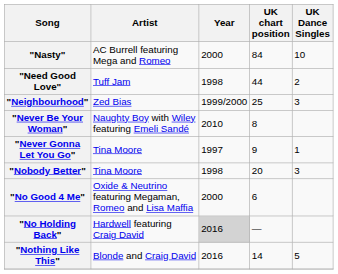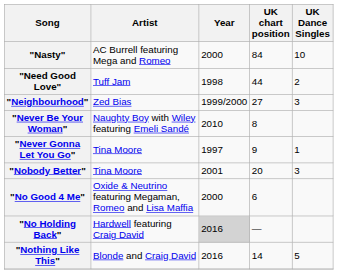 <table class="wikitable plainrowheaders">
 <tr>
 <th scope="col" style="width:100px;">Song</th>
 <th scope="col" style="width:170px;">Artist</th>
 <th scope="col" style="width:60px;">Year</th>
 <th scope="col" style="width:60px;">UK chart position</th>
 <th scope="col" style="width:60px;">UK Dance Singles</th>
 </tr>
 <tr>
 <th scope="row">"Nasty"</th>
 <td>AC Burrell featuring Mega and <a href='#'>Romeo</a></td>
 <td>2000</td>
 <td>84</td>
 <td>10</td>
 </tr>
 <tr>
 <th scope="row">"Need Good Love"</th>
 <td><a href='#'>Tuff Jam</a></td>
 <td>1998</td>
 <td>44</td>
 <td>2</td>
 </tr>
 <tr>
 <th scope="row">"<a href='#'>Neighbourhood</a>"</th>
 <td><a href='#'>Zed Bias</a></td>
 <td>1999/2000</td>
-<td>25</td>
+<td>27</td>
 <td>3</td>
 </tr>
 <tr>
 <th scope="row">"<a href='#'>Never Be Your Woman</a>"</th>
 <td><a href='#'>Naughty Boy</a> with <a href='#'>Wiley</a> featuring <a href='#'>Emeli Sandé</a></td>
 <td>2010</td>
 <td>8</td>
 <td></td>
 </tr>
 <tr>
 <th scope="row">"<a href='#'>Never Gonna Let You Go</a>"</th>
 <td><a href='#'>Tina Moore</a></td>
 <td>1997</td>
 <td>9</td>
 <td>1</td>
 </tr>
 <tr>
 <th scope="row">"<a href='#'>Nobody Better</a>"</th>
 <td><a href='#'>Tina Moore</a></td>
-<td>1998</td>
+<td>2001</td>
 <td>20</td>
 <td>3</td>
 </tr>
 <tr>
 <th scope="row">"<a href='#'>No Good 4 Me</a>"</th>
 <td><a href='#'>Oxide & Neutrino</a> featuring Megaman, <a href='#'>Romeo</a> and <a href='#'>Lisa Maffia</a></td>
 <td>2000</td>
 <td>6</td>
 <td></td>
 </tr>
 <tr>
 <th scope="row">"<a href='#'>No Holding Back</a>"</th>
 <td><a href='#'>Hardwell</a> featuring <a href='#'>Craig David</a></td>
 <td style="background: lightgrey;">2016</td>
 <td>—</td>
 <td></td>
 </tr>
 <tr>
 <th scope="row">"<a href='#'>Nothing Like This</a>"</th>
 <td><a href='#'>Blonde</a> and <a href='#'>Craig David</a></td>
 <td>2016</td>
 <td>14</td>
 <td>5</td>
 </tr>
 <tr>
 </tr>
 </table>
